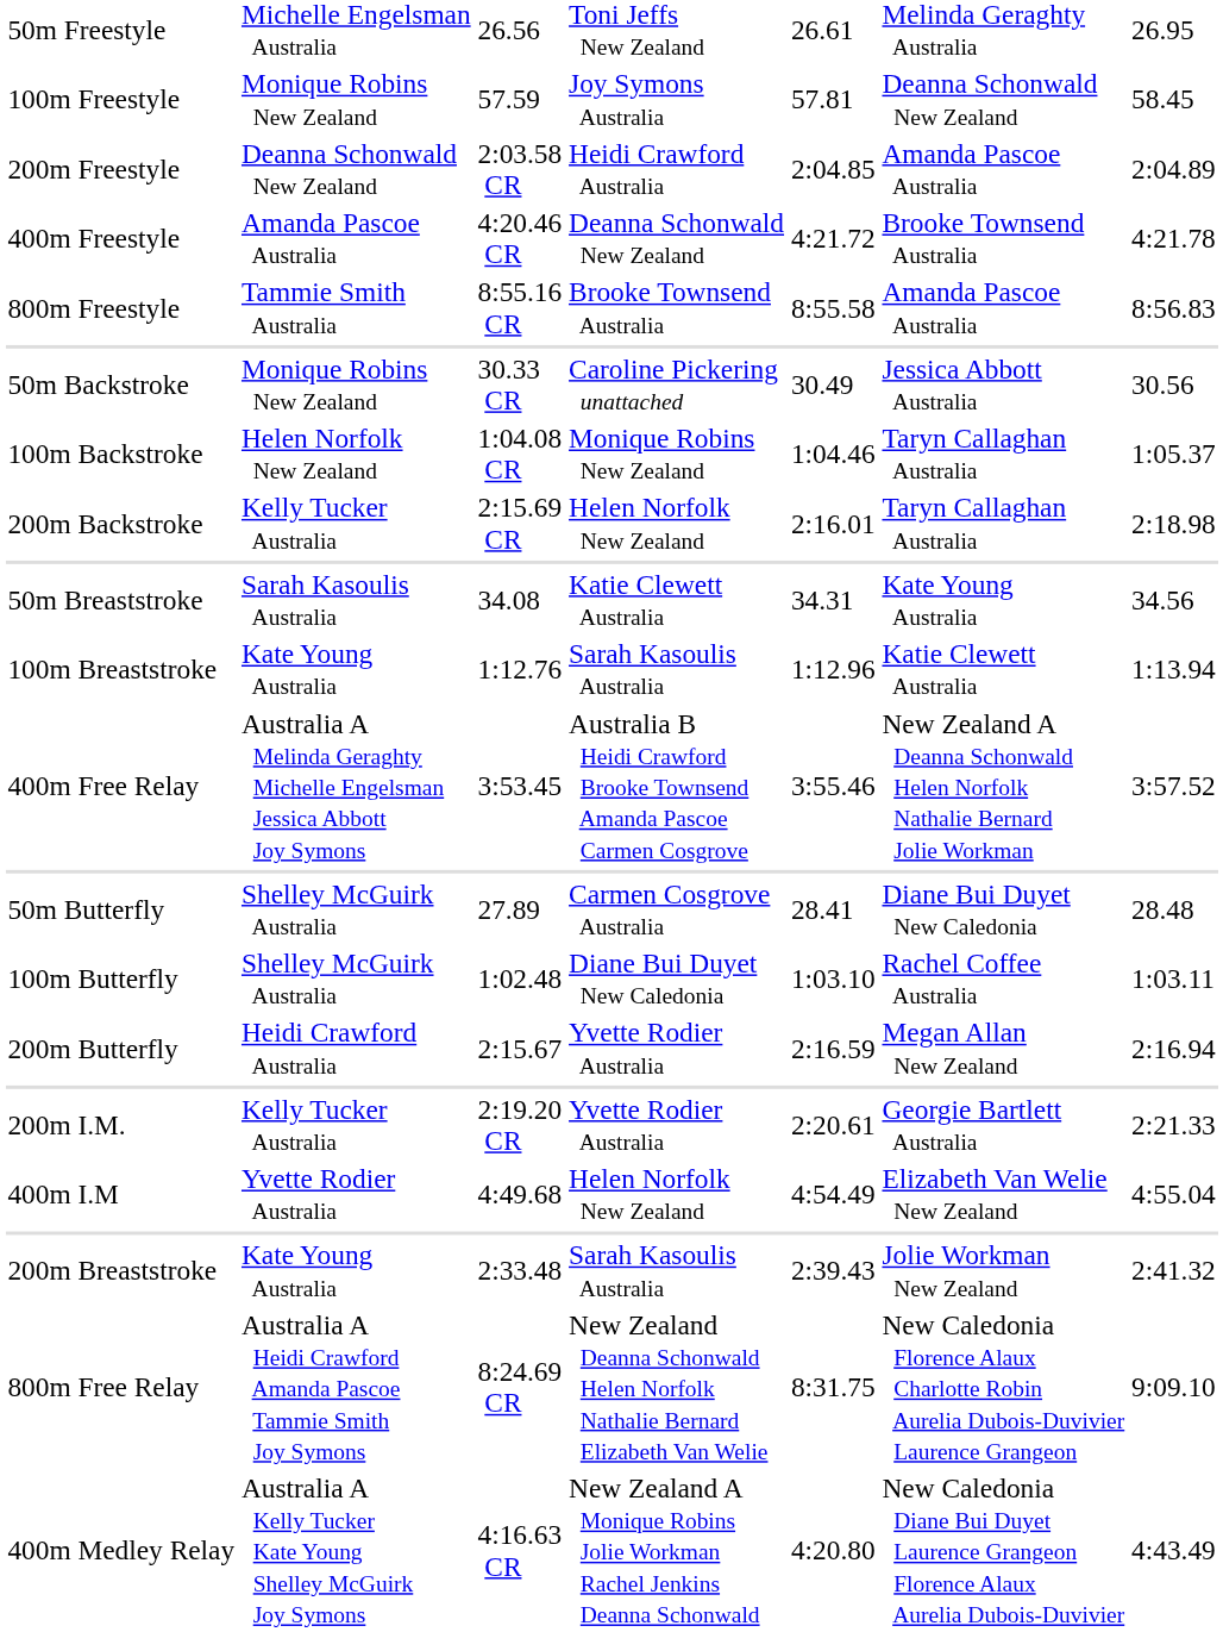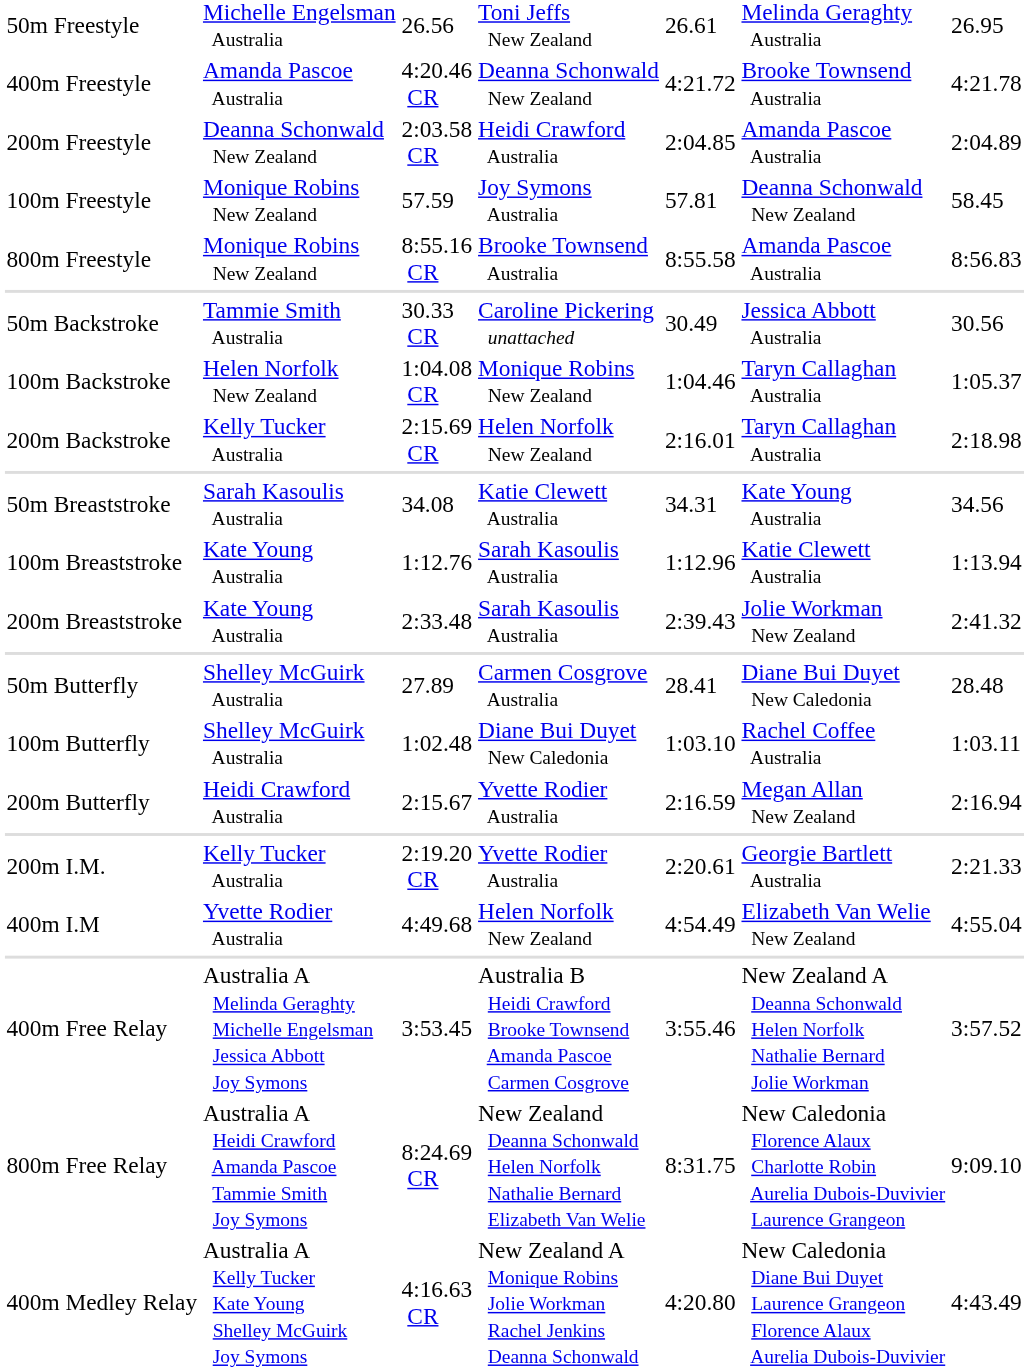 <table>
 <tr>
 <td>50m Freestyle</td>
 <td><a href='#'>Michelle Engelsman</a> <small><br>    Australia</small></td>
 <td>26.56</td>
 <td><a href='#'>Toni Jeffs</a> <small><br>    New Zealand</small></td>
 <td>26.61</td>
 <td><a href='#'>Melinda Geraghty</a> <small><br>    Australia</small></td>
 <td>26.95</td>
 </tr>
 <tr>
-<td>100m Freestyle</td>
-<td><a href='#'>Monique Robins</a> <small><br>    New Zealand</small></td>
-<td>57.59</td>
-<td><a href='#'>Joy Symons</a> <small><br>    Australia</small></td>
-<td>57.81</td>
+<td>400m Freestyle</td>
+<td><a href='#'>Amanda Pascoe</a> <small><br>    Australia</small></td>
+<td>4:20.46 <br>  <a href='#'>CR</a></td>
 <td><a href='#'>Deanna Schonwald</a> <small><br>    New Zealand</small></td>
-<td>58.45</td>
+<td>4:21.72</td>
+<td><a href='#'>Brooke Townsend</a> <small><br>    Australia</small></td>
+<td>4:21.78</td>
 </tr>
 <tr>
 <td>200m Freestyle</td>
 <td><a href='#'>Deanna Schonwald</a> <small><br>    New Zealand</small></td>
 <td>2:03.58 <br>  <a href='#'>CR</a></td>
 <td><a href='#'>Heidi Crawford</a> <small><br>    Australia</small></td>
 <td>2:04.85</td>
 <td><a href='#'>Amanda Pascoe</a> <small><br>    Australia</small></td>
 <td>2:04.89</td>
 </tr>
 <tr>
-<td>400m Freestyle</td>
-<td><a href='#'>Amanda Pascoe</a> <small><br>    Australia</small></td>
-<td>4:20.46 <br>  <a href='#'>CR</a></td>
+<td>100m Freestyle</td>
+<td><a href='#'>Monique Robins</a> <small><br>    New Zealand</small></td>
+<td>57.59</td>
+<td><a href='#'>Joy Symons</a> <small><br>    Australia</small></td>
+<td>57.81</td>
 <td><a href='#'>Deanna Schonwald</a> <small><br>    New Zealand</small></td>
-<td>4:21.72</td>
-<td><a href='#'>Brooke Townsend</a> <small><br>    Australia</small></td>
-<td>4:21.78</td>
+<td>58.45</td>
 </tr>
 <tr>
 <td>800m Freestyle</td>
-<td><a href='#'>Tammie Smith</a> <small><br>    Australia</small></td>
+<td><a href='#'>Monique Robins</a> <small><br>    New Zealand</small></td>
 <td>8:55.16 <br>  <a href='#'>CR</a></td>
 <td><a href='#'>Brooke Townsend</a> <small><br>    Australia</small></td>
 <td>8:55.58</td>
 <td><a href='#'>Amanda Pascoe</a> <small><br>    Australia</small></td>
 <td>8:56.83</td>
 </tr>
 <tr bgcolor=#DDDDDD>
 <td colspan=7></td>
 </tr>
 <tr>
 <td>50m Backstroke</td>
-<td><a href='#'>Monique Robins</a> <small><br>    New Zealand</small></td>
+<td><a href='#'>Tammie Smith</a> <small><br>    Australia</small></td>
 <td>30.33 <br>  <a href='#'>CR</a></td>
 <td><a href='#'>Caroline Pickering</a> <small><br>   <em>unattached</em> </small></td>
 <td>30.49</td>
 <td><a href='#'>Jessica Abbott</a> <small><br>    Australia</small></td>
 <td>30.56</td>
 </tr>
 <tr>
 <td>100m Backstroke</td>
 <td><a href='#'>Helen Norfolk</a> <small><br>    New Zealand</small></td>
 <td>1:04.08 <br>  <a href='#'>CR</a></td>
 <td><a href='#'>Monique Robins</a> <small><br>    New Zealand</small></td>
 <td>1:04.46</td>
 <td><a href='#'>Taryn Callaghan</a> <small><br>    Australia</small></td>
 <td>1:05.37</td>
 </tr>
 <tr>
 <td>200m Backstroke</td>
 <td><a href='#'>Kelly Tucker</a> <small><br>    Australia</small></td>
 <td>2:15.69 <br>  <a href='#'>CR</a></td>
 <td><a href='#'>Helen Norfolk</a> <small><br>    New Zealand</small></td>
 <td>2:16.01</td>
 <td><a href='#'>Taryn Callaghan</a> <small><br>    Australia</small></td>
 <td>2:18.98</td>
 </tr>
 <tr bgcolor=#DDDDDD>
 <td colspan=7></td>
 </tr>
 <tr>
 <td>50m Breaststroke</td>
 <td><a href='#'>Sarah Kasoulis</a> <small><br>    Australia</small></td>
 <td>34.08</td>
 <td><a href='#'>Katie Clewett</a> <small><br>    Australia</small></td>
 <td>34.31</td>
 <td><a href='#'>Kate Young</a> <small><br>    Australia</small></td>
 <td>34.56</td>
 </tr>
 <tr>
 <td>100m Breaststroke</td>
 <td><a href='#'>Kate Young</a> <small><br>    Australia</small></td>
 <td>1:12.76</td>
 <td><a href='#'>Sarah Kasoulis</a> <small><br>    Australia</small></td>
 <td>1:12.96</td>
 <td><a href='#'>Katie Clewett</a> <small><br>    Australia</small></td>
 <td>1:13.94</td>
 </tr>
 <tr>
-<td>400m Free Relay</td>
-<td> Australia A <small><br>   <a href='#'>Melinda Geraghty</a> <br>   <a href='#'>Michelle Engelsman</a> <br>   <a href='#'>Jessica Abbott</a> <br>   <a href='#'>Joy Symons</a> </small></td>
-<td>3:53.45</td>
-<td> Australia B <small><br>   <a href='#'>Heidi Crawford</a> <br>   <a href='#'>Brooke Townsend</a> <br>   <a href='#'>Amanda Pascoe</a> <br>   <a href='#'>Carmen Cosgrove</a> </small></td>
-<td>3:55.46</td>
-<td> New Zealand A <small><br>   <a href='#'>Deanna Schonwald</a> <br>   <a href='#'>Helen Norfolk</a> <br>   <a href='#'>Nathalie Bernard</a> <br>   <a href='#'>Jolie Workman</a> </small></td>
-<td>3:57.52</td>
+<td>200m Breaststroke</td>
+<td><a href='#'>Kate Young</a> <small><br>    Australia</small></td>
+<td>2:33.48</td>
+<td><a href='#'>Sarah Kasoulis</a> <small><br>    Australia</small></td>
+<td>2:39.43</td>
+<td><a href='#'>Jolie Workman</a> <small><br>    New Zealand</small></td>
+<td>2:41.32</td>
 </tr>
 <tr bgcolor=#DDDDDD>
 <td colspan=7></td>
 </tr>
 <tr>
 <td>50m Butterfly</td>
 <td><a href='#'>Shelley McGuirk</a> <small><br>    Australia</small></td>
 <td>27.89</td>
 <td><a href='#'>Carmen Cosgrove</a> <small><br>    Australia</small></td>
 <td>28.41</td>
 <td><a href='#'>Diane Bui Duyet</a> <small><br>    New Caledonia</small></td>
 <td>28.48</td>
 </tr>
 <tr>
 <td>100m Butterfly</td>
 <td><a href='#'>Shelley McGuirk</a> <small><br>    Australia</small></td>
 <td>1:02.48</td>
 <td><a href='#'>Diane Bui Duyet</a> <small><br>    New Caledonia</small></td>
 <td>1:03.10</td>
 <td><a href='#'>Rachel Coffee</a> <small><br>    Australia</small></td>
 <td>1:03.11</td>
 </tr>
 <tr>
 <td>200m Butterfly</td>
 <td><a href='#'>Heidi Crawford</a> <small><br>    Australia</small></td>
 <td>2:15.67</td>
 <td><a href='#'>Yvette Rodier</a> <small><br>    Australia</small></td>
 <td>2:16.59</td>
 <td><a href='#'>Megan Allan</a> <small><br>    New Zealand</small></td>
 <td>2:16.94</td>
 </tr>
 <tr bgcolor=#DDDDDD>
 <td colspan=7></td>
 </tr>
 <tr>
 <td>200m I.M.</td>
 <td><a href='#'>Kelly Tucker</a> <small><br>    Australia</small></td>
 <td>2:19.20 <br>  <a href='#'>CR</a></td>
 <td><a href='#'>Yvette Rodier</a> <small><br>    Australia</small></td>
 <td>2:20.61</td>
 <td><a href='#'>Georgie Bartlett</a> <small><br>    Australia</small></td>
 <td>2:21.33</td>
 </tr>
 <tr>
 <td>400m I.M</td>
 <td><a href='#'>Yvette Rodier</a> <small><br>    Australia</small></td>
 <td>4:49.68</td>
 <td><a href='#'>Helen Norfolk</a> <small><br>    New Zealand</small></td>
 <td>4:54.49</td>
 <td><a href='#'>Elizabeth Van Welie</a> <small><br>    New Zealand</small></td>
 <td>4:55.04</td>
 </tr>
 <tr bgcolor=#DDDDDD>
 <td colspan=7></td>
 </tr>
 <tr>
-<td>200m Breaststroke</td>
-<td><a href='#'>Kate Young</a> <small><br>    Australia</small></td>
-<td>2:33.48</td>
-<td><a href='#'>Sarah Kasoulis</a> <small><br>    Australia</small></td>
-<td>2:39.43</td>
-<td><a href='#'>Jolie Workman</a> <small><br>    New Zealand</small></td>
-<td>2:41.32</td>
+<td>400m Free Relay</td>
+<td> Australia A <small><br>   <a href='#'>Melinda Geraghty</a> <br>   <a href='#'>Michelle Engelsman</a> <br>   <a href='#'>Jessica Abbott</a> <br>   <a href='#'>Joy Symons</a> </small></td>
+<td>3:53.45</td>
+<td> Australia B <small><br>   <a href='#'>Heidi Crawford</a> <br>   <a href='#'>Brooke Townsend</a> <br>   <a href='#'>Amanda Pascoe</a> <br>   <a href='#'>Carmen Cosgrove</a> </small></td>
+<td>3:55.46</td>
+<td> New Zealand A <small><br>   <a href='#'>Deanna Schonwald</a> <br>   <a href='#'>Helen Norfolk</a> <br>   <a href='#'>Nathalie Bernard</a> <br>   <a href='#'>Jolie Workman</a> </small></td>
+<td>3:57.52</td>
 </tr>
 <tr>
 <td>800m Free Relay</td>
 <td> Australia A <small><br>   <a href='#'>Heidi Crawford</a> <br>   <a href='#'>Amanda Pascoe</a> <br>   <a href='#'>Tammie Smith</a> <br>   <a href='#'>Joy Symons</a> </small></td>
 <td>8:24.69 <br>  <a href='#'>CR</a></td>
 <td> New Zealand <small><br>   <a href='#'>Deanna Schonwald</a> <br>   <a href='#'>Helen Norfolk</a> <br>   <a href='#'>Nathalie Bernard</a> <br>   <a href='#'>Elizabeth Van Welie</a> </small></td>
 <td>8:31.75</td>
 <td> New Caledonia <small><br>   <a href='#'>Florence Alaux</a> <br>   <a href='#'>Charlotte Robin</a> <br>   <a href='#'>Aurelia Dubois-Duvivier</a> <br>   <a href='#'>Laurence Grangeon</a> </small></td>
 <td>9:09.10</td>
 </tr>
 <tr>
 <td>400m Medley Relay</td>
 <td> Australia A <small><br>   <a href='#'>Kelly Tucker</a> <br>   <a href='#'>Kate Young</a> <br>   <a href='#'>Shelley McGuirk</a> <br>   <a href='#'>Joy Symons</a> </small></td>
 <td>4:16.63 <br>  <a href='#'>CR</a></td>
 <td> New Zealand A <small><br>   <a href='#'>Monique Robins</a> <br>   <a href='#'>Jolie Workman</a> <br>   <a href='#'>Rachel Jenkins</a> <br>   <a href='#'>Deanna Schonwald</a> </small></td>
 <td>4:20.80</td>
 <td> New Caledonia <small><br>   <a href='#'>Diane Bui Duyet</a> <br>   <a href='#'>Laurence Grangeon</a> <br>   <a href='#'>Florence Alaux</a> <br>   <a href='#'>Aurelia Dubois-Duvivier</a> </small></td>
 <td>4:43.49</td>
 </tr>
 <tr>
 </tr>
 </table>
